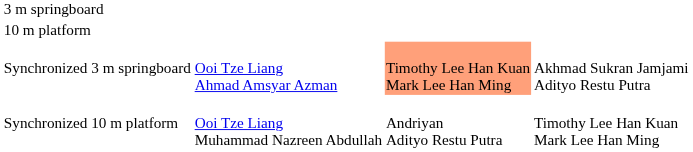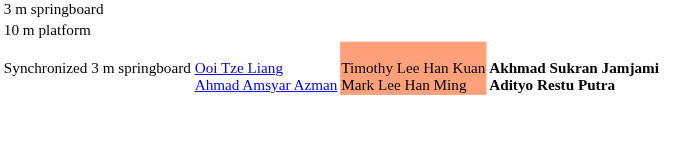 <table>
 <tr>
 <td>3 m springboard<br></td>
 <td></td>
 <td></td>
 <td></td>
 </tr>
 <tr>
 <td>10 m platform<br></td>
 <td></td>
 <td></td>
 <td></td>
 </tr>
 <tr>
 <td>Synchronized 3 m springboard<br></td>
 <td><br><a href='#'>Ooi Tze Liang</a><br><a href='#'>Ahmad Amsyar Azman</a></td>
 <td nowrap style="background: lightsalmon;"><br>Timothy Lee Han Kuan<br>Mark Lee Han Ming</td>
-<td nowrap><br>Akhmad Sukran Jamjami<br>Adityo Restu Putra</td>
-</tr>
-<tr>
-<td>Synchronized 10 m platform<br></td>
-<td nowrap><br><a href='#'>Ooi Tze Liang</a><br>Muhammad Nazreen Abdullah</td>
-<td><br>Andriyan<br>Adityo Restu Putra</td>
-<td><br>Timothy Lee Han Kuan<br>Mark Lee Han Ming</td>
+<td nowrap><strong><br>Akhmad Sukran Jamjami<br>Adityo Restu Putra</strong></td>
 </tr>
 </table>
